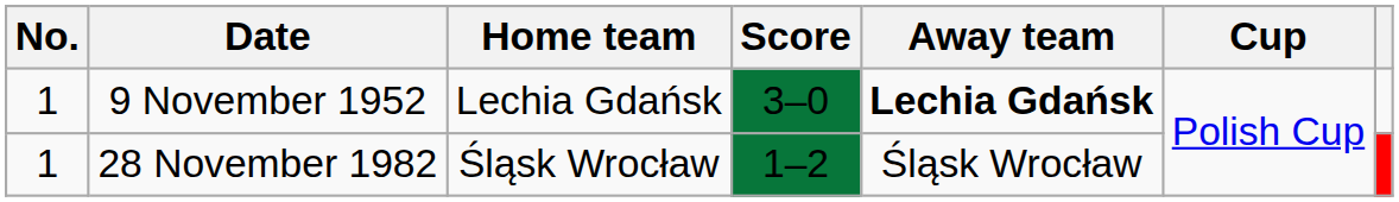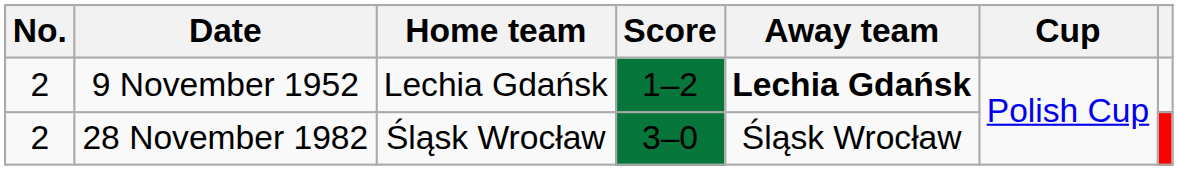 <table class="wikitable" style="text-align: center">
 <tr>
 <th>No.</th>
 <th>Date</th>
 <th>Home team</th>
 <th>Score</th>
 <th>Away team</th>
 <th>Cup</th>
 <th></th>
 </tr>
 <tr>
-<td>1</td>
+<td>2</td>
 <td>9 November 1952</td>
 <td>Lechia Gdańsk</td>
-<td bgcolor=07763a><span>3–0</span></td>
+<td bgcolor=07763a><span>1–2</span></td>
 <td><strong>Lechia Gdańsk</strong></td>
 <td rowspan=2><a href='#'>Polish Cup</a></td>
 <td></td>
 </tr>
 <tr>
-<td>1</td>
+<td>2</td>
 <td>28 November 1982</td>
 <td>Śląsk Wrocław</td>
-<td bgcolor=07763a><span>1–2</span></td>
+<td bgcolor=07763a><span>3–0</span></td>
 <td>Śląsk Wrocław</td>
 <td rowspan=52 bgcolor=red></td>
 </tr>
 </table>
